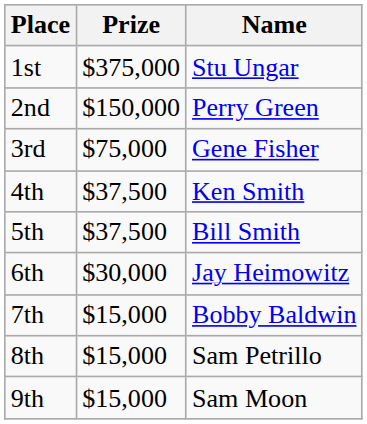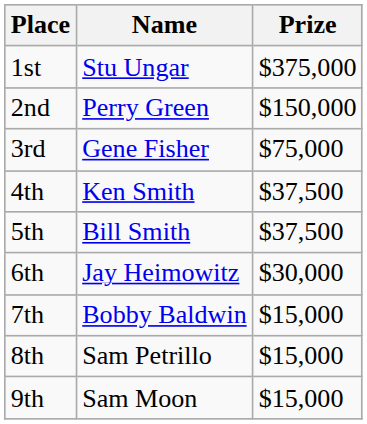 <table class="wikitable">
 <tr>
 <th bgcolor="#FFEBAD">Place</th>
+<th bgcolor="#FFEBAD">Name</th>
 <th bgcolor="#FFEBAD">Prize</th>
-<th bgcolor="#FFEBAD">Name</th>
 </tr>
 <tr>
 <td>1st</td>
+<td><a href='#'>Stu Ungar</a></td>
 <td>$375,000</td>
-<td><a href='#'>Stu Ungar</a></td>
 </tr>
 <tr>
 <td>2nd</td>
+<td><a href='#'>Perry Green</a></td>
 <td>$150,000</td>
-<td><a href='#'>Perry Green</a></td>
 </tr>
 <tr>
 <td>3rd</td>
+<td><a href='#'>Gene Fisher</a></td>
 <td>$75,000</td>
-<td><a href='#'>Gene Fisher</a></td>
 </tr>
 <tr>
 <td>4th</td>
+<td><a href='#'>Ken Smith</a></td>
 <td>$37,500</td>
-<td><a href='#'>Ken Smith</a></td>
 </tr>
 <tr>
 <td>5th</td>
+<td><a href='#'>Bill Smith</a></td>
 <td>$37,500</td>
-<td><a href='#'>Bill Smith</a></td>
 </tr>
 <tr>
 <td>6th</td>
+<td><a href='#'>Jay Heimowitz</a></td>
 <td>$30,000</td>
-<td><a href='#'>Jay Heimowitz</a></td>
 </tr>
 <tr>
 <td>7th</td>
+<td><a href='#'>Bobby Baldwin</a></td>
 <td>$15,000</td>
-<td><a href='#'>Bobby Baldwin</a></td>
 </tr>
 <tr>
 <td>8th</td>
+<td>Sam Petrillo</td>
 <td>$15,000</td>
-<td>Sam Petrillo</td>
 </tr>
 <tr>
 <td>9th</td>
+<td>Sam Moon</td>
 <td>$15,000</td>
-<td>Sam Moon</td>
 </tr>
 </table>
